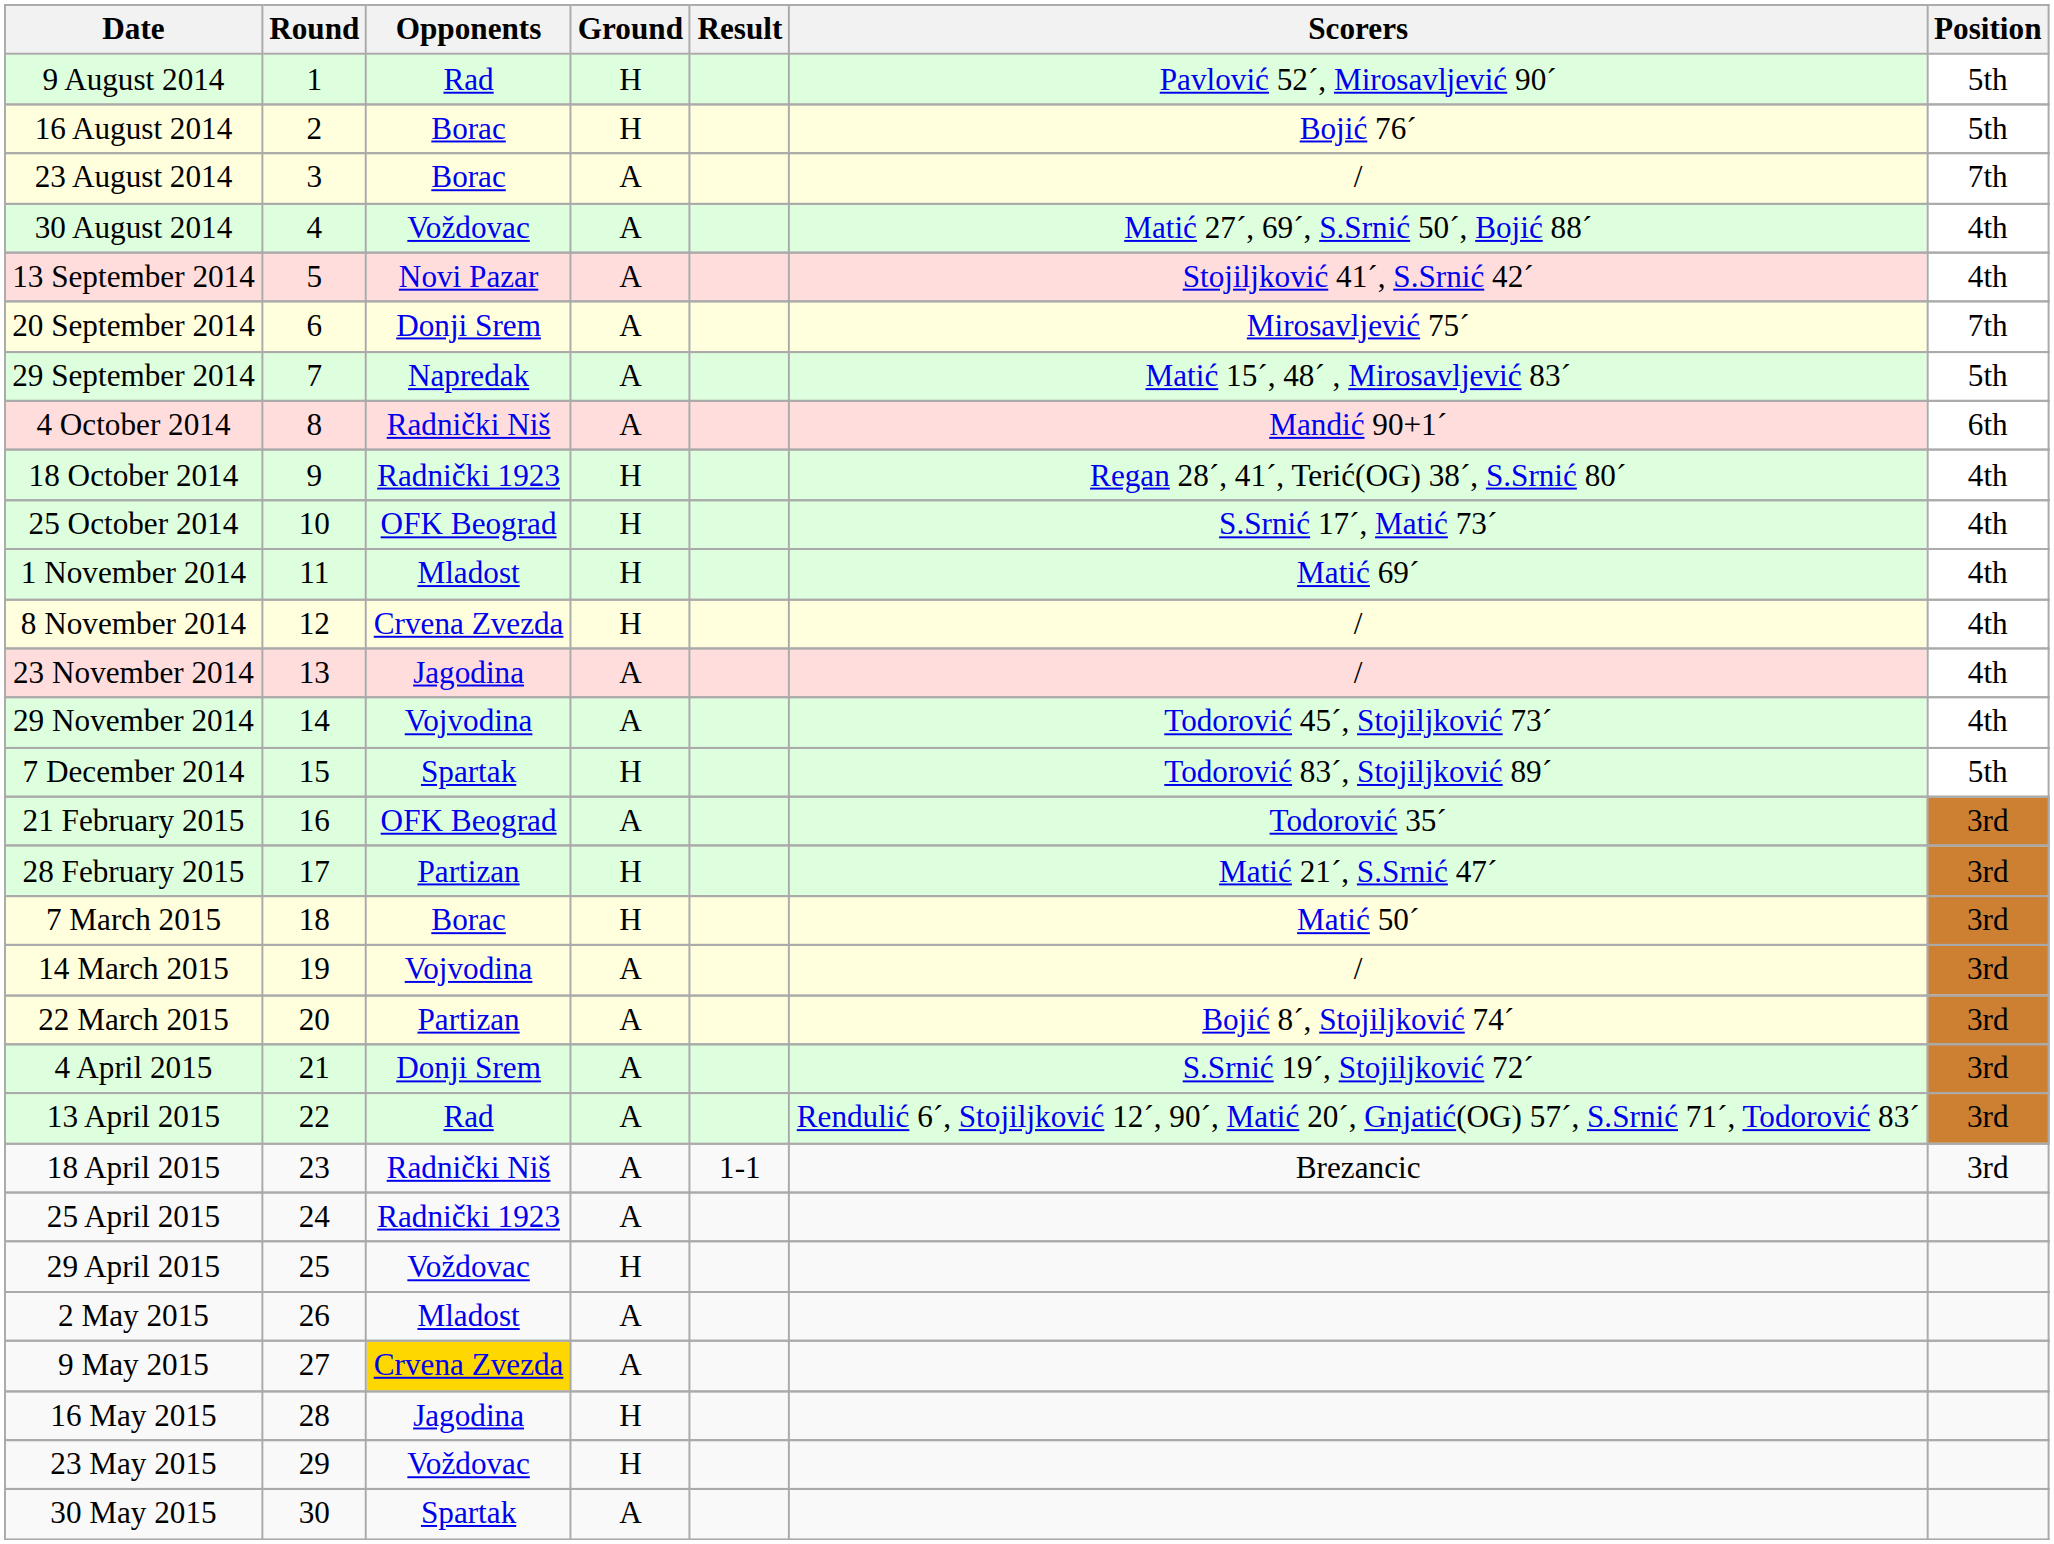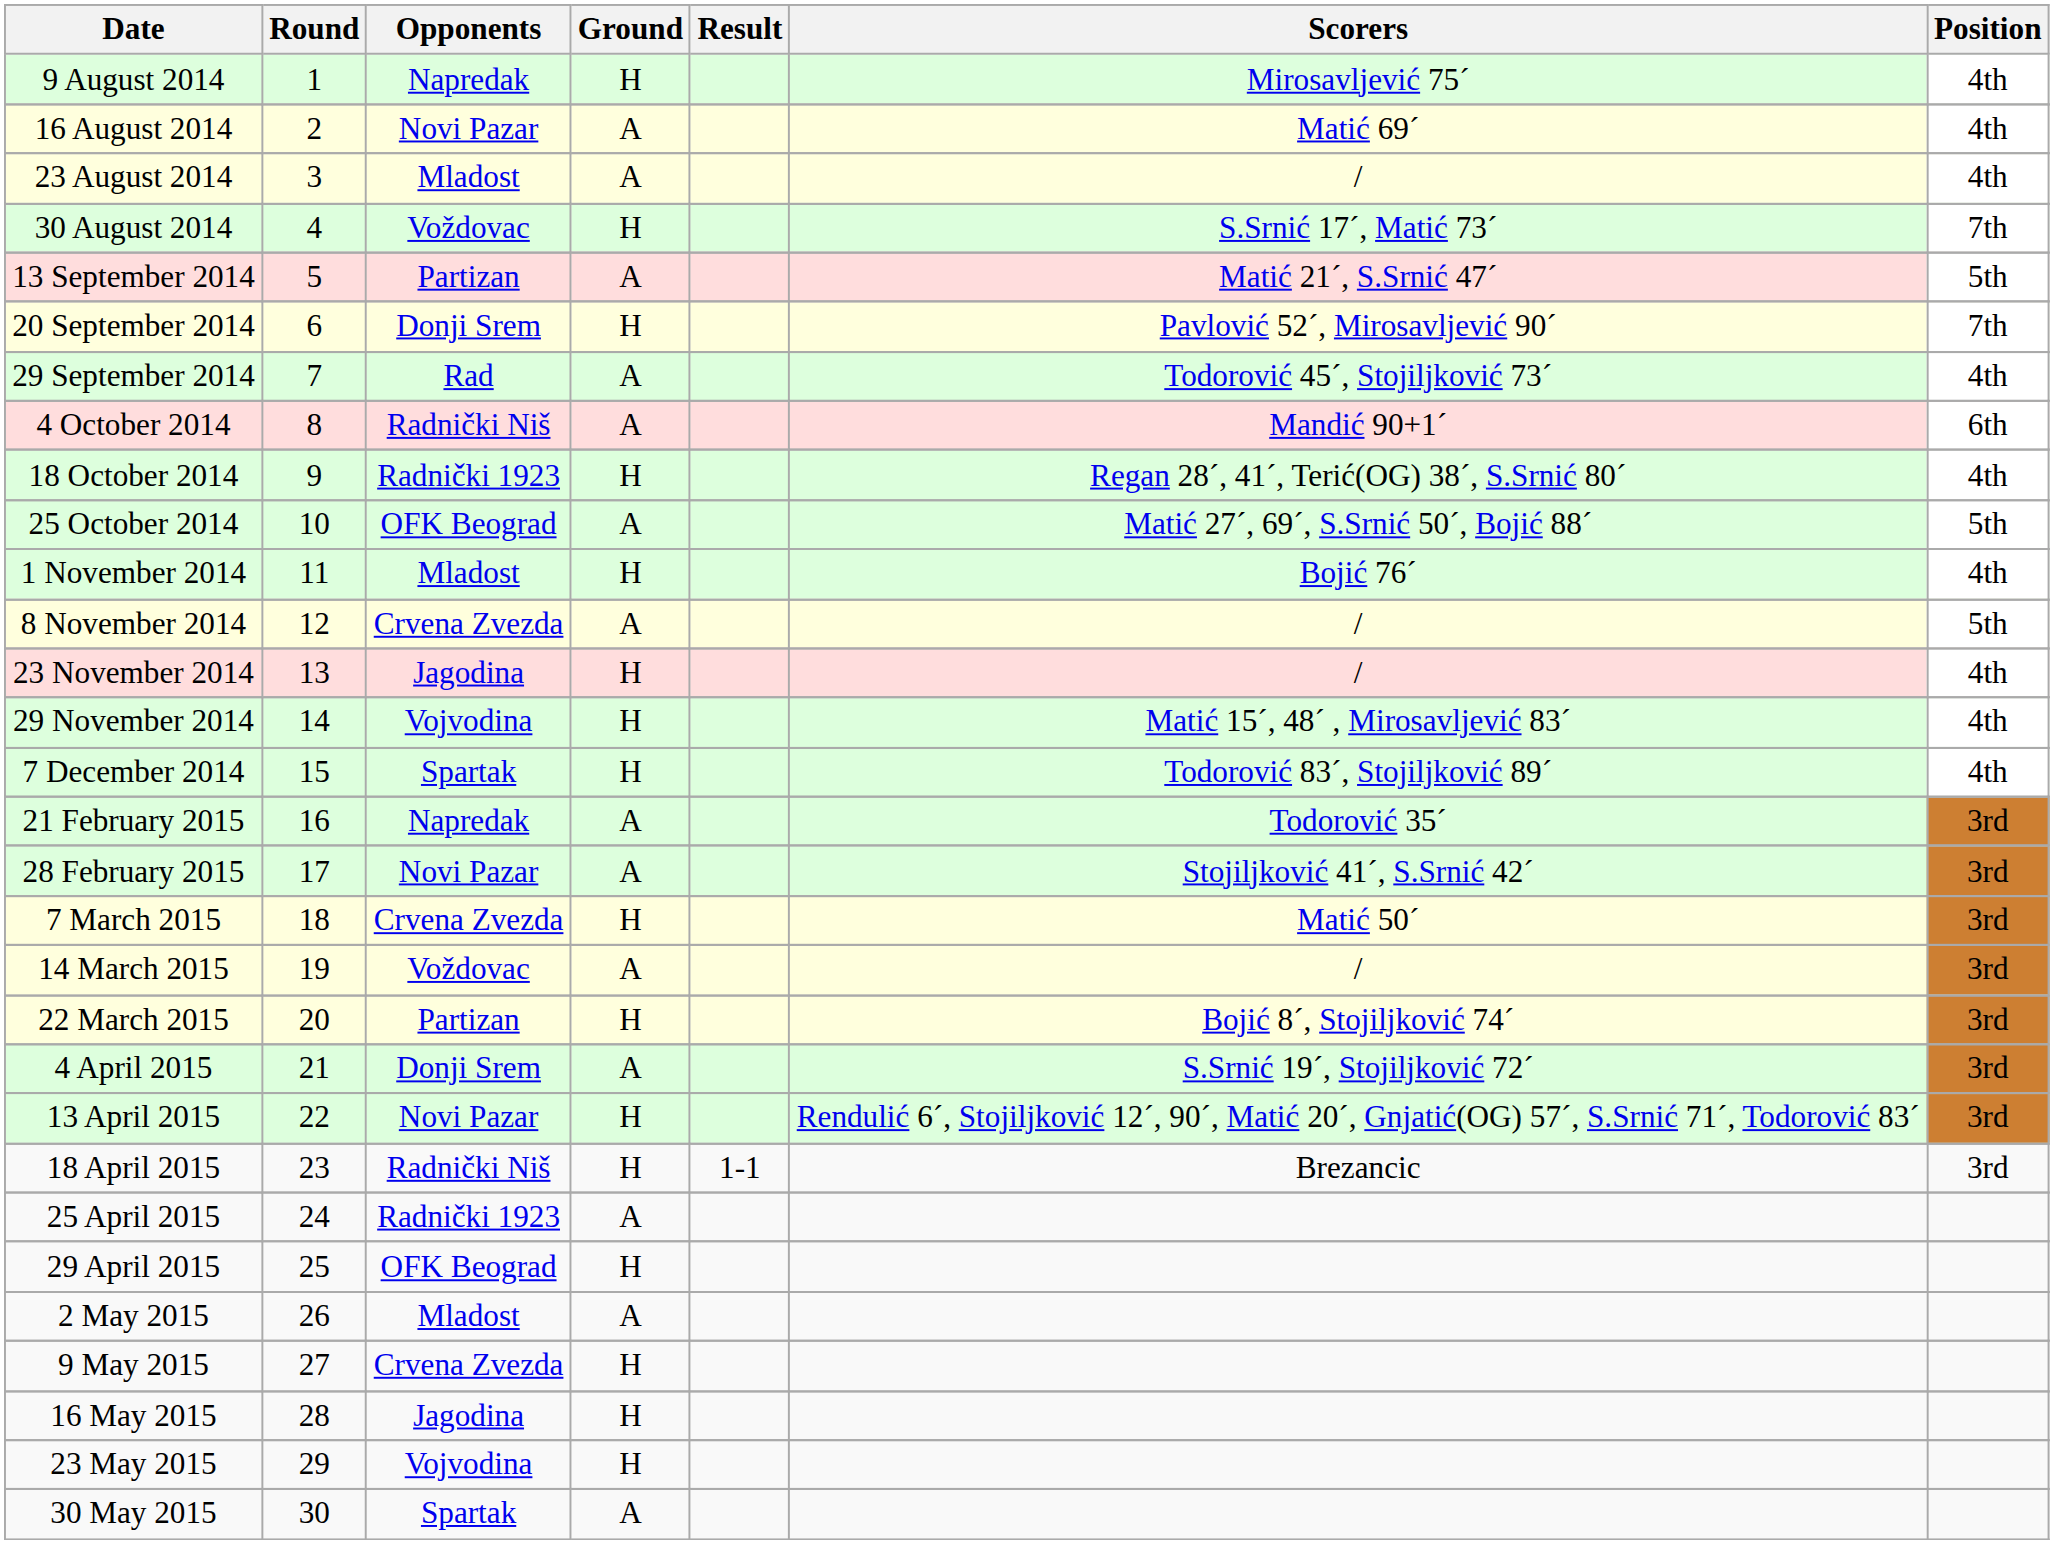 <table class="wikitable" style="text-align:center">
 <tr>
 <th>Date</th>
 <th>Round</th>
 <th>Opponents</th>
 <th>Ground</th>
 <th>Result</th>
 <th>Scorers</th>
 <th>Position</th>
 </tr>
 <tr bgcolor="#ddffdd">
 <td>9 August 2014</td>
 <td>1</td>
-<td><a href='#'>Rad</a></td>
+<td><a href='#'>Napredak</a></td>
 <td>H</td>
 <td></td>
-<td><a href='#'>Pavlović</a> 52´, <a href='#'>Mirosavljević</a> 90´</td>
-<td bgcolor="#ffffff">5th</td>
+<td><a href='#'>Mirosavljević</a> 75´</td>
+<td bgcolor="#ffffff">4th</td>
 </tr>
 <tr>
 </tr>
 <tr bgcolor="#ffffdd">
 <td>16 August 2014</td>
 <td>2</td>
-<td><a href='#'>Borac</a></td>
-<td>H</td>
+<td><a href='#'>Novi Pazar</a></td>
+<td>A</td>
 <td></td>
-<td><a href='#'>Bojić</a> 76´</td>
-<td bgcolor="#ffffff">5th</td>
+<td><a href='#'>Matić</a> 69´</td>
+<td bgcolor="#ffffff">4th</td>
 </tr>
 <tr>
 </tr>
 <tr bgcolor="#ffffdd">
 <td>23 August 2014</td>
 <td>3</td>
-<td><a href='#'>Borac</a></td>
+<td><a href='#'>Mladost</a></td>
 <td>A</td>
 <td></td>
 <td>/</td>
-<td bgcolor="#ffffff">7th</td>
+<td bgcolor="#ffffff">4th</td>
 </tr>
 <tr>
 </tr>
 <tr bgcolor="#ddffdd">
 <td>30 August 2014</td>
 <td>4</td>
 <td><a href='#'>Voždovac</a></td>
-<td>A</td>
+<td>H</td>
 <td></td>
-<td><a href='#'>Matić</a> 27´, 69´, <a href='#'>S.Srnić</a> 50´, <a href='#'>Bojić</a> 88´</td>
-<td bgcolor="#ffffff">4th</td>
+<td><a href='#'>S.Srnić</a> 17´, <a href='#'>Matić</a> 73´</td>
+<td bgcolor="#ffffff">7th</td>
 </tr>
 <tr>
 </tr>
 <tr bgcolor="#ffdddd">
 <td>13 September 2014</td>
 <td>5</td>
-<td><a href='#'>Novi Pazar</a></td>
+<td><a href='#'>Partizan</a></td>
 <td>A</td>
 <td></td>
-<td><a href='#'>Stojiljković</a> 41´, <a href='#'>S.Srnić</a> 42´</td>
-<td bgcolor="#ffffff">4th</td>
+<td><a href='#'>Matić</a> 21´, <a href='#'>S.Srnić</a> 47´</td>
+<td bgcolor="#ffffff">5th</td>
 </tr>
 <tr>
 </tr>
 <tr bgcolor="#ffffdd">
 <td>20 September 2014</td>
 <td>6</td>
 <td><a href='#'>Donji Srem</a></td>
-<td>A</td>
+<td>H</td>
 <td></td>
-<td><a href='#'>Mirosavljević</a> 75´</td>
+<td><a href='#'>Pavlović</a> 52´, <a href='#'>Mirosavljević</a> 90´</td>
 <td bgcolor="#ffffff">7th</td>
 </tr>
 <tr>
 </tr>
 <tr bgcolor="#ddffdd">
 <td>29 September 2014</td>
 <td>7</td>
-<td><a href='#'>Napredak</a></td>
+<td><a href='#'>Rad</a></td>
 <td>A</td>
 <td></td>
-<td><a href='#'>Matić</a> 15´, 48´ , <a href='#'>Mirosavljević</a> 83´</td>
-<td bgcolor="#ffffff">5th</td>
+<td><a href='#'>Todorović</a> 45´, <a href='#'>Stojiljković</a> 73´</td>
+<td bgcolor="#ffffff">4th</td>
 </tr>
 <tr>
 </tr>
 <tr bgcolor="#ffdddd">
 <td>4 October 2014</td>
 <td>8</td>
 <td><a href='#'>Radnički Niš</a></td>
 <td>A</td>
 <td></td>
 <td><a href='#'>Mandić</a> 90+1´</td>
 <td bgcolor="#ffffff">6th</td>
 </tr>
 <tr>
 </tr>
 <tr bgcolor="#ddffdd">
 <td>18 October 2014</td>
 <td>9</td>
 <td><a href='#'>Radnički 1923</a></td>
 <td>H</td>
 <td></td>
 <td><a href='#'>Regan</a> 28´, 41´, Terić(OG) 38´, <a href='#'>S.Srnić</a> 80´</td>
 <td bgcolor="#ffffff">4th</td>
 </tr>
 <tr>
 </tr>
 <tr bgcolor="#ddffdd">
 <td>25 October 2014</td>
 <td>10</td>
 <td><a href='#'>OFK Beograd</a></td>
-<td>H</td>
+<td>A</td>
 <td></td>
-<td><a href='#'>S.Srnić</a> 17´, <a href='#'>Matić</a> 73´</td>
-<td bgcolor="#ffffff">4th</td>
+<td><a href='#'>Matić</a> 27´, 69´, <a href='#'>S.Srnić</a> 50´, <a href='#'>Bojić</a> 88´</td>
+<td bgcolor="#ffffff">5th</td>
 </tr>
 <tr>
 </tr>
 <tr bgcolor="#ddffdd">
 <td>1 November 2014</td>
 <td>11</td>
 <td><a href='#'>Mladost</a></td>
 <td>H</td>
 <td></td>
-<td><a href='#'>Matić</a> 69´</td>
+<td><a href='#'>Bojić</a> 76´</td>
 <td bgcolor="#ffffff">4th</td>
 </tr>
 <tr>
 </tr>
 <tr bgcolor="#ffffdd">
 <td>8 November 2014</td>
 <td>12</td>
 <td><a href='#'>Crvena Zvezda</a></td>
-<td>H</td>
+<td>A</td>
 <td></td>
 <td>/</td>
-<td bgcolor="#ffffff">4th</td>
+<td bgcolor="#ffffff">5th</td>
 </tr>
 <tr>
 </tr>
 <tr bgcolor="#ffdddd">
 <td>23 November 2014</td>
 <td>13</td>
 <td><a href='#'>Jagodina</a></td>
-<td>A</td>
+<td>H</td>
 <td></td>
 <td>/</td>
 <td bgcolor="#ffffff">4th</td>
 </tr>
 <tr>
 </tr>
 <tr bgcolor="#ddffdd">
 <td>29 November 2014</td>
 <td>14</td>
 <td><a href='#'>Vojvodina</a></td>
-<td>A</td>
+<td>H</td>
 <td></td>
-<td><a href='#'>Todorović</a> 45´, <a href='#'>Stojiljković</a> 73´</td>
+<td><a href='#'>Matić</a> 15´, 48´ , <a href='#'>Mirosavljević</a> 83´</td>
 <td bgcolor="#ffffff">4th</td>
 </tr>
 <tr>
 </tr>
 <tr bgcolor="#ddffdd">
 <td>7 December 2014</td>
 <td>15</td>
 <td><a href='#'>Spartak</a></td>
 <td>H</td>
 <td></td>
 <td><a href='#'>Todorović</a> 83´, <a href='#'>Stojiljković</a> 89´</td>
-<td bgcolor="#ffffff">5th</td>
+<td bgcolor="#ffffff">4th</td>
 </tr>
 <tr>
 </tr>
 <tr bgcolor="#ddffdd">
 <td>21 February 2015</td>
 <td>16</td>
-<td><a href='#'>OFK Beograd</a></td>
+<td><a href='#'>Napredak</a></td>
 <td>A</td>
 <td></td>
 <td><a href='#'>Todorović</a> 35´</td>
 <td bgcolor=#CD7F32>3rd</td>
 </tr>
 <tr>
 </tr>
 <tr bgcolor="#ddffdd">
 <td>28 February 2015</td>
 <td>17</td>
-<td><a href='#'>Partizan</a></td>
-<td>H</td>
+<td><a href='#'>Novi Pazar</a></td>
+<td>A</td>
 <td></td>
-<td><a href='#'>Matić</a> 21´, <a href='#'>S.Srnić</a> 47´</td>
+<td><a href='#'>Stojiljković</a> 41´, <a href='#'>S.Srnić</a> 42´</td>
 <td bgcolor=#CD7F32>3rd</td>
 </tr>
 <tr>
 </tr>
 <tr bgcolor="#ffffdd">
 <td>7 March 2015</td>
 <td>18</td>
-<td><a href='#'>Borac</a></td>
+<td><a href='#'>Crvena Zvezda</a></td>
 <td>H</td>
 <td></td>
 <td><a href='#'>Matić</a> 50´</td>
 <td bgcolor=#CD7F32>3rd</td>
 </tr>
 <tr>
 </tr>
 <tr bgcolor="#ffffdd">
 <td>14 March 2015</td>
 <td>19</td>
-<td><a href='#'>Vojvodina</a></td>
+<td><a href='#'>Voždovac</a></td>
 <td>A</td>
 <td></td>
 <td>/</td>
 <td bgcolor=#CD7F32>3rd</td>
 </tr>
 <tr>
 </tr>
 <tr bgcolor="#ffffdd">
 <td>22 March 2015</td>
 <td>20</td>
 <td><a href='#'>Partizan</a></td>
-<td>A</td>
+<td>H</td>
 <td></td>
 <td><a href='#'>Bojić</a> 8´, <a href='#'>Stojiljković</a> 74´</td>
 <td bgcolor=#CD7F32>3rd</td>
 </tr>
 <tr>
 </tr>
 <tr bgcolor="#ddffdd">
 <td>4 April 2015</td>
 <td>21</td>
 <td><a href='#'>Donji Srem</a></td>
 <td>A</td>
 <td></td>
 <td><a href='#'>S.Srnić</a> 19´, <a href='#'>Stojiljković</a> 72´</td>
 <td bgcolor=#CD7F32>3rd</td>
 </tr>
 <tr>
 </tr>
 <tr bgcolor="#ddffdd">
 <td>13 April 2015</td>
 <td>22</td>
-<td><a href='#'>Rad</a></td>
-<td>A</td>
+<td><a href='#'>Novi Pazar</a></td>
+<td>H</td>
 <td></td>
 <td><a href='#'>Rendulić</a> 6´, <a href='#'>Stojiljković</a> 12´, 90´, <a href='#'>Matić</a> 20´, <a href='#'>Gnjatić</a>(OG) 57´, <a href='#'>S.Srnić</a> 71´, <a href='#'>Todorović</a> 83´</td>
 <td bgcolor=#CD7F32>3rd</td>
 </tr>
 <tr>
 </tr>
 <tr>
 <td>18 April 2015</td>
 <td>23</td>
 <td><a href='#'>Radnički Niš</a></td>
-<td>A</td>
+<td>H</td>
 <td>1-1</td>
 <td>Brezancic</td>
 <td>3rd</td>
 </tr>
 <tr>
 </tr>
 <tr>
 <td>25 April 2015</td>
 <td>24</td>
 <td><a href='#'>Radnički 1923</a></td>
 <td>A</td>
 <td></td>
 <td></td>
 <td></td>
 </tr>
 <tr>
 </tr>
 <tr>
 <td>29 April 2015</td>
 <td>25</td>
-<td><a href='#'>Voždovac</a></td>
+<td><a href='#'>OFK Beograd</a></td>
 <td>H</td>
 <td></td>
 <td></td>
 <td></td>
 </tr>
 <tr>
 </tr>
 <tr>
 <td>2 May 2015</td>
 <td>26</td>
 <td><a href='#'>Mladost</a></td>
 <td>A</td>
 <td></td>
 <td></td>
 <td></td>
 </tr>
 <tr>
 </tr>
 <tr>
 <td>9 May 2015</td>
 <td>27</td>
-<td style="background: gold;"><a href='#'>Crvena Zvezda</a></td>
-<td>A</td>
+<td><a href='#'>Crvena Zvezda</a></td>
+<td>H</td>
 <td></td>
 <td></td>
 <td></td>
 </tr>
 <tr>
 </tr>
 <tr>
 <td>16 May 2015</td>
 <td>28</td>
 <td><a href='#'>Jagodina</a></td>
 <td>H</td>
 <td></td>
 <td></td>
 <td></td>
 </tr>
 <tr>
 </tr>
 <tr>
 <td>23 May 2015</td>
 <td>29</td>
-<td><a href='#'>Voždovac</a></td>
+<td><a href='#'>Vojvodina</a></td>
 <td>H</td>
 <td></td>
 <td></td>
 <td></td>
 </tr>
 <tr>
 </tr>
 <tr>
 <td>30 May 2015</td>
 <td>30</td>
 <td><a href='#'>Spartak</a></td>
 <td>A</td>
 <td></td>
 <td></td>
 <td></td>
 </tr>
 <tr>
 </tr>
 </table>
